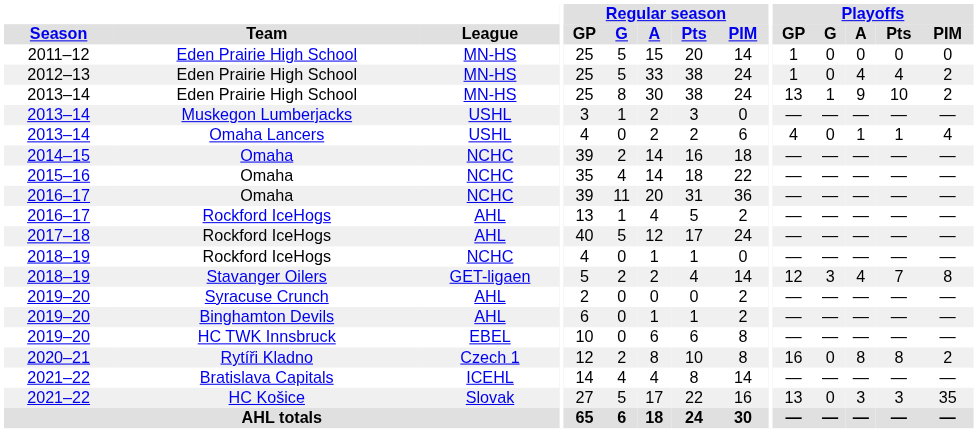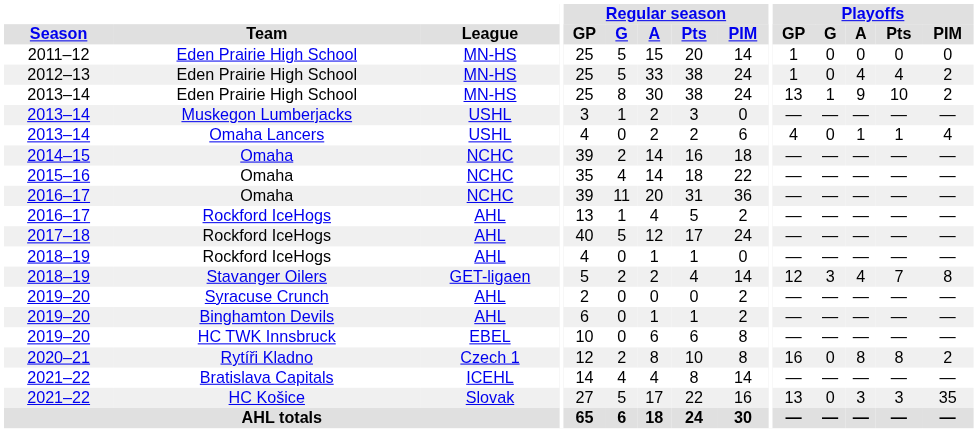 <table border="0" cellpadding="1" cellspacing="0" style="text-align:center; width:60em">
 <tr bgcolor="#e0e0e0">
 <th colspan="3" bgcolor="#ffffff"></th>
 <th rowspan="100" bgcolor="#ffffff"></th>
 <th colspan="5"><a href='#'>Regular season</a></th>
 <th rowspan="100" bgcolor="#ffffff"></th>
 <th colspan="5"><a href='#'>Playoffs</a></th>
 </tr>
 <tr bgcolor="#e0e0e0">
 <th><a href='#'>Season</a></th>
 <th>Team</th>
 <th>League</th>
 <th>GP</th>
 <th><a href='#'>G</a></th>
 <th><a href='#'>A</a></th>
 <th><a href='#'>Pts</a></th>
 <th><a href='#'>PIM</a></th>
 <th>GP</th>
 <th>G</th>
 <th>A</th>
 <th>Pts</th>
 <th>PIM</th>
 </tr>
 <tr>
 <td>2011–12</td>
 <td><a href='#'>Eden Prairie High School</a></td>
 <td><a href='#'>MN-HS</a></td>
 <td>25</td>
 <td>5</td>
 <td>15</td>
 <td>20</td>
 <td>14</td>
 <td>1</td>
 <td>0</td>
 <td>0</td>
 <td>0</td>
 <td>0</td>
 </tr>
 <tr bgcolor="f0f0f0">
 <td>2012–13</td>
 <td>Eden Prairie High School</td>
 <td><a href='#'>MN-HS</a></td>
 <td>25</td>
 <td>5</td>
 <td>33</td>
 <td>38</td>
 <td>24</td>
 <td>1</td>
 <td>0</td>
 <td>4</td>
 <td>4</td>
 <td>2</td>
 </tr>
 <tr>
 <td>2013–14</td>
 <td>Eden Prairie High School</td>
 <td><a href='#'>MN-HS</a></td>
 <td>25</td>
 <td>8</td>
 <td>30</td>
 <td>38</td>
 <td>24</td>
 <td>13</td>
 <td>1</td>
 <td>9</td>
 <td>10</td>
 <td>2</td>
 </tr>
 <tr bgcolor="f0f0f0">
 <td><a href='#'>2013–14</a></td>
 <td><a href='#'>Muskegon Lumberjacks</a></td>
 <td><a href='#'>USHL</a></td>
 <td>3</td>
 <td>1</td>
 <td>2</td>
 <td>3</td>
 <td>0</td>
 <td>—</td>
 <td>—</td>
 <td>—</td>
 <td>—</td>
 <td>—</td>
 </tr>
 <tr>
 <td><a href='#'>2013–14</a></td>
 <td><a href='#'>Omaha Lancers</a></td>
 <td><a href='#'>USHL</a></td>
 <td>4</td>
 <td>0</td>
 <td>2</td>
 <td>2</td>
 <td>6</td>
 <td>4</td>
 <td>0</td>
 <td>1</td>
 <td>1</td>
 <td>4</td>
 </tr>
 <tr bgcolor="f0f0f0">
 <td><a href='#'>2014–15</a></td>
 <td><a href='#'>Omaha</a></td>
 <td><a href='#'>NCHC</a></td>
 <td>39</td>
 <td>2</td>
 <td>14</td>
 <td>16</td>
 <td>18</td>
 <td>—</td>
 <td>—</td>
 <td>—</td>
 <td>—</td>
 <td>—</td>
 </tr>
 <tr>
 <td><a href='#'>2015–16</a></td>
 <td>Omaha</td>
 <td><a href='#'>NCHC</a></td>
 <td>35</td>
 <td>4</td>
 <td>14</td>
 <td>18</td>
 <td>22</td>
 <td>—</td>
 <td>—</td>
 <td>—</td>
 <td>—</td>
 <td>—</td>
 </tr>
 <tr bgcolor="f0f0f0">
 <td><a href='#'>2016–17</a></td>
 <td>Omaha</td>
 <td><a href='#'>NCHC</a></td>
 <td>39</td>
 <td>11</td>
 <td>20</td>
 <td>31</td>
 <td>36</td>
 <td>—</td>
 <td>—</td>
 <td>—</td>
 <td>—</td>
 <td>—</td>
 </tr>
 <tr>
 <td><a href='#'>2016–17</a></td>
 <td><a href='#'>Rockford IceHogs</a></td>
 <td><a href='#'>AHL</a></td>
 <td>13</td>
 <td>1</td>
 <td>4</td>
 <td>5</td>
 <td>2</td>
 <td>—</td>
 <td>—</td>
 <td>—</td>
 <td>—</td>
 <td>—</td>
 </tr>
 <tr bgcolor="f0f0f0">
 <td><a href='#'>2017–18</a></td>
 <td>Rockford IceHogs</td>
 <td><a href='#'>AHL</a></td>
 <td>40</td>
 <td>5</td>
 <td>12</td>
 <td>17</td>
 <td>24</td>
 <td>—</td>
 <td>—</td>
 <td>—</td>
 <td>—</td>
 <td>—</td>
 </tr>
 <tr>
 <td><a href='#'>2018–19</a></td>
 <td>Rockford IceHogs</td>
-<td><a href='#'>NCHC</a></td>
+<td><a href='#'>AHL</a></td>
 <td>4</td>
 <td>0</td>
 <td>1</td>
 <td>1</td>
 <td>0</td>
 <td>—</td>
 <td>—</td>
 <td>—</td>
 <td>—</td>
 <td>—</td>
 </tr>
 <tr bgcolor="f0f0f0">
 <td><a href='#'>2018–19</a></td>
 <td><a href='#'>Stavanger Oilers</a></td>
 <td><a href='#'>GET-ligaen</a></td>
 <td>5</td>
 <td>2</td>
 <td>2</td>
 <td>4</td>
 <td>14</td>
 <td>12</td>
 <td>3</td>
 <td>4</td>
 <td>7</td>
 <td>8</td>
 </tr>
 <tr>
 <td><a href='#'>2019–20</a></td>
 <td><a href='#'>Syracuse Crunch</a></td>
 <td><a href='#'>AHL</a></td>
 <td>2</td>
 <td>0</td>
 <td>0</td>
 <td>0</td>
 <td>2</td>
 <td>—</td>
 <td>—</td>
 <td>—</td>
 <td>—</td>
 <td>—</td>
 </tr>
 <tr bgcolor="f0f0f0">
 <td><a href='#'>2019–20</a></td>
 <td><a href='#'>Binghamton Devils</a></td>
 <td><a href='#'>AHL</a></td>
 <td>6</td>
 <td>0</td>
 <td>1</td>
 <td>1</td>
 <td>2</td>
 <td>—</td>
 <td>—</td>
 <td>—</td>
 <td>—</td>
 <td>—</td>
 </tr>
 <tr>
 <td><a href='#'>2019–20</a></td>
 <td><a href='#'>HC TWK Innsbruck</a></td>
 <td><a href='#'>EBEL</a></td>
 <td>10</td>
 <td>0</td>
 <td>6</td>
 <td>6</td>
 <td>8</td>
 <td>—</td>
 <td>—</td>
 <td>—</td>
 <td>—</td>
 <td>—</td>
 </tr>
 <tr bgcolor="f0f0f0">
 <td><a href='#'>2020–21</a></td>
 <td><a href='#'>Rytíři Kladno</a></td>
 <td><a href='#'>Czech 1</a></td>
 <td>12</td>
 <td>2</td>
 <td>8</td>
 <td>10</td>
 <td>8</td>
 <td>16</td>
 <td>0</td>
 <td>8</td>
 <td>8</td>
 <td>2</td>
 </tr>
 <tr>
 <td><a href='#'>2021–22</a></td>
 <td><a href='#'>Bratislava Capitals</a></td>
 <td><a href='#'>ICEHL</a></td>
 <td>14</td>
 <td>4</td>
 <td>4</td>
 <td>8</td>
 <td>14</td>
 <td>—</td>
 <td>—</td>
 <td>—</td>
 <td>—</td>
 <td>—</td>
 </tr>
 <tr bgcolor="f0f0f0">
 <td><a href='#'>2021–22</a></td>
 <td><a href='#'>HC Košice</a></td>
 <td><a href='#'>Slovak</a></td>
 <td>27</td>
 <td>5</td>
 <td>17</td>
 <td>22</td>
 <td>16</td>
 <td>13</td>
 <td>0</td>
 <td>3</td>
 <td>3</td>
 <td>35</td>
 </tr>
 <tr bgcolor="#e0e0e0">
 <th colspan="3">AHL totals</th>
 <th>65</th>
 <th>6</th>
 <th>18</th>
 <th>24</th>
 <th>30</th>
 <th>—</th>
 <th>—</th>
 <th>—</th>
 <th>—</th>
 <th>—</th>
 </tr>
 </table>
